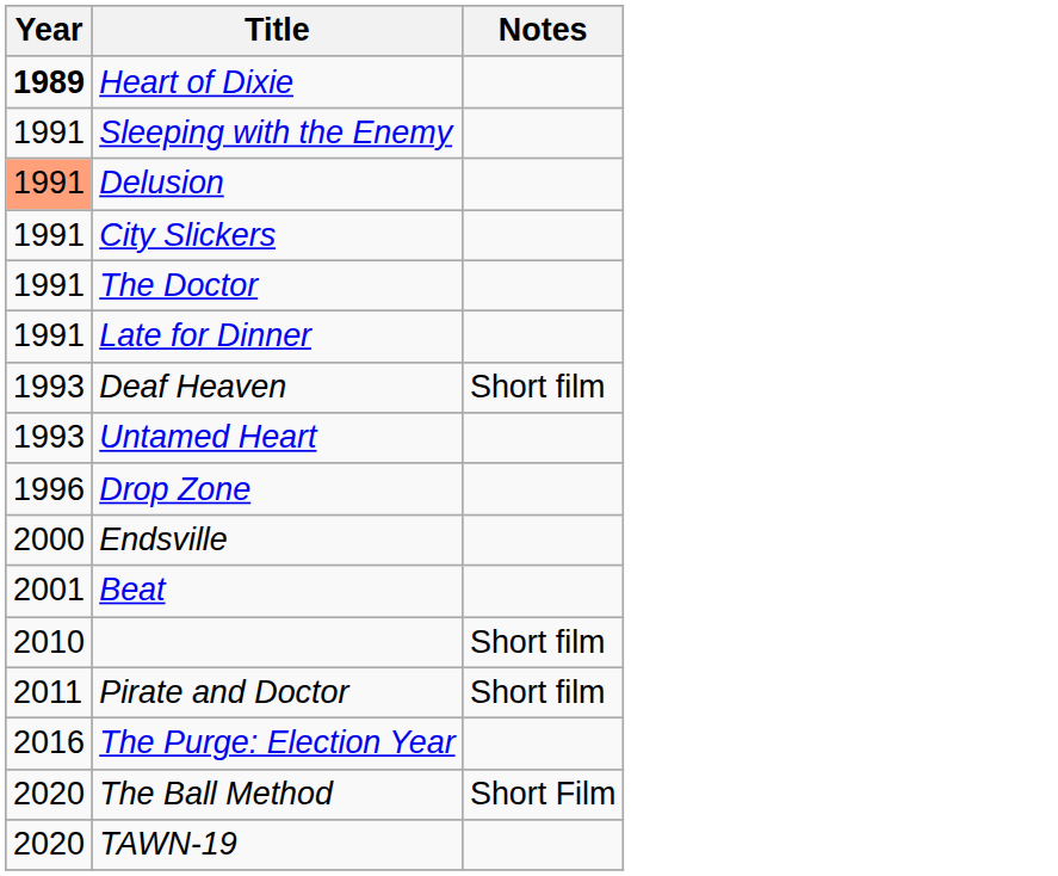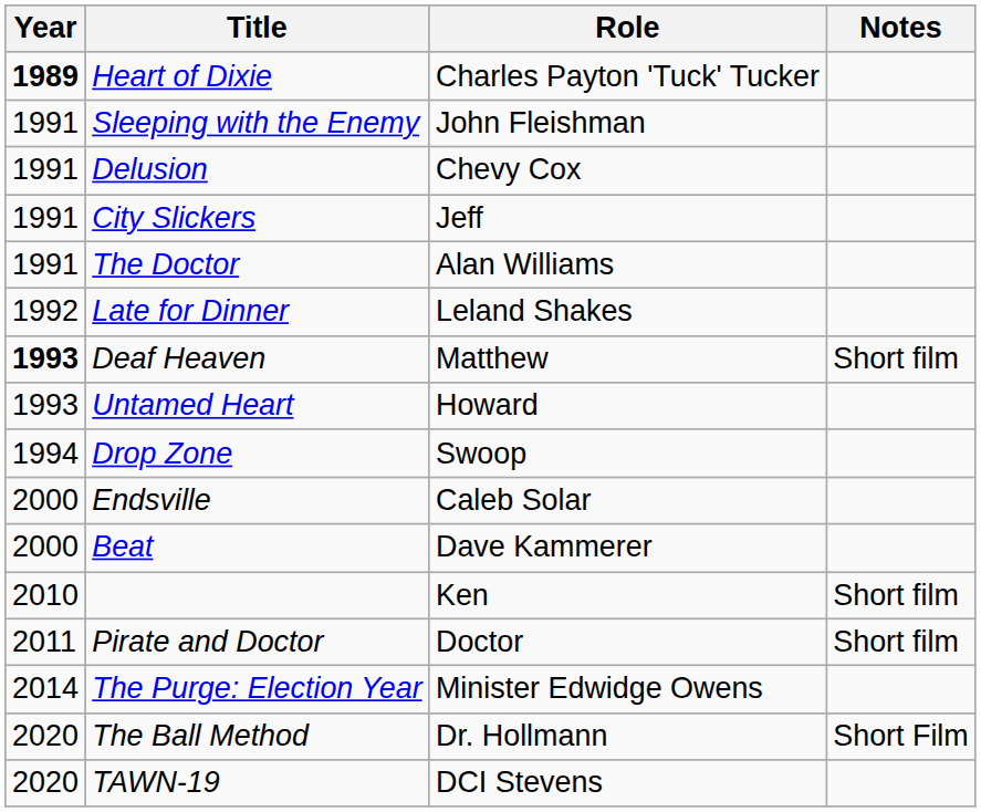 <table class="wikitable sortable">
 <tr>
 <th>Year</th>
 <th>Title</th>
+<th>Role</th>
 <th class="unsortable">Notes</th>
 </tr>
 <tr>
 <td><strong>1989</strong></td>
 <td><em><a href='#'>Heart of Dixie</a></em></td>
+<td>Charles Payton 'Tuck' Tucker</td>
 <td></td>
 </tr>
 <tr>
 <td>1991</td>
 <td><em><a href='#'>Sleeping with the Enemy</a></em></td>
+<td>John Fleishman</td>
 <td></td>
 </tr>
 <tr>
-<td style="background: lightsalmon;">1991</td>
+<td>1991</td>
 <td><em><a href='#'>Delusion</a></em></td>
+<td>Chevy Cox</td>
 <td></td>
 </tr>
 <tr>
 <td>1991</td>
 <td><em><a href='#'>City Slickers</a></em></td>
+<td>Jeff</td>
 <td></td>
 </tr>
 <tr>
 <td>1991</td>
 <td><em><a href='#'>The Doctor</a></em></td>
+<td>Alan Williams</td>
 <td></td>
 </tr>
 <tr>
-<td>1991</td>
+<td>1992</td>
 <td><em><a href='#'>Late for Dinner</a></em></td>
+<td>Leland Shakes</td>
 <td></td>
 </tr>
 <tr>
-<td>1993</td>
+<td><strong>1993</strong></td>
 <td><em>Deaf Heaven</em></td>
+<td>Matthew</td>
 <td>Short film</td>
 </tr>
 <tr>
 <td>1993</td>
 <td><em><a href='#'>Untamed Heart</a></em></td>
+<td>Howard</td>
 <td></td>
 </tr>
 <tr>
-<td>1996</td>
+<td>1994</td>
 <td><em><a href='#'>Drop Zone</a></em></td>
+<td>Swoop</td>
 <td></td>
 </tr>
 <tr>
 <td>2000</td>
 <td><em>Endsville</em></td>
+<td>Caleb Solar</td>
 <td></td>
 </tr>
 <tr>
-<td>2001</td>
+<td>2000</td>
 <td><em><a href='#'>Beat</a></em></td>
+<td>Dave Kammerer</td>
 <td></td>
 </tr>
 <tr>
 <td>2010</td>
 <td><em></em></td>
+<td>Ken</td>
 <td>Short film</td>
 </tr>
 <tr>
 <td>2011</td>
 <td><em>Pirate and Doctor</em></td>
+<td>Doctor</td>
 <td>Short film</td>
 </tr>
 <tr>
-<td>2016</td>
+<td>2014</td>
 <td><em><a href='#'>The Purge: Election Year</a></em></td>
+<td>Minister Edwidge Owens</td>
 <td></td>
 </tr>
 <tr>
 <td>2020</td>
 <td><em>The Ball Method</em></td>
+<td>Dr. Hollmann</td>
 <td>Short Film</td>
 </tr>
 <tr>
 <td>2020</td>
 <td><em>TAWN-19</em></td>
+<td>DCI Stevens</td>
 <td></td>
 </tr>
 </table>
